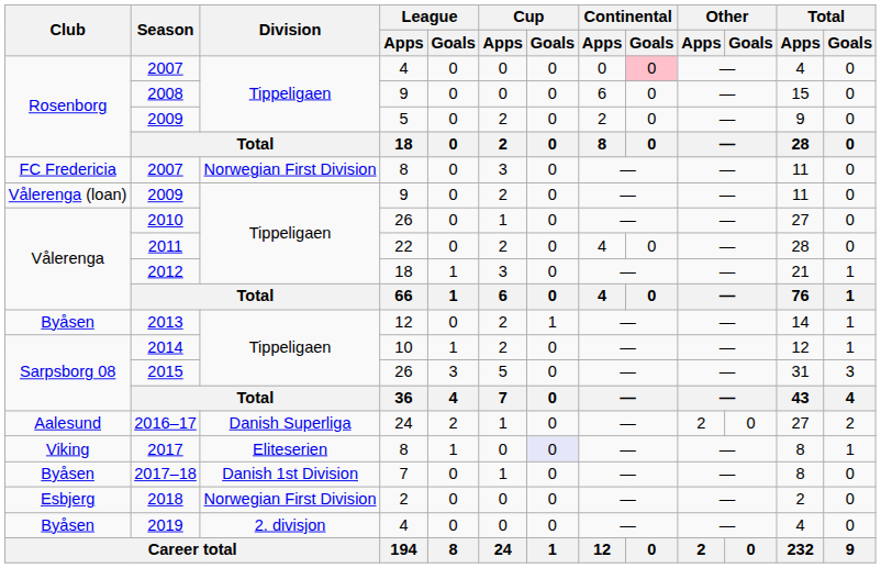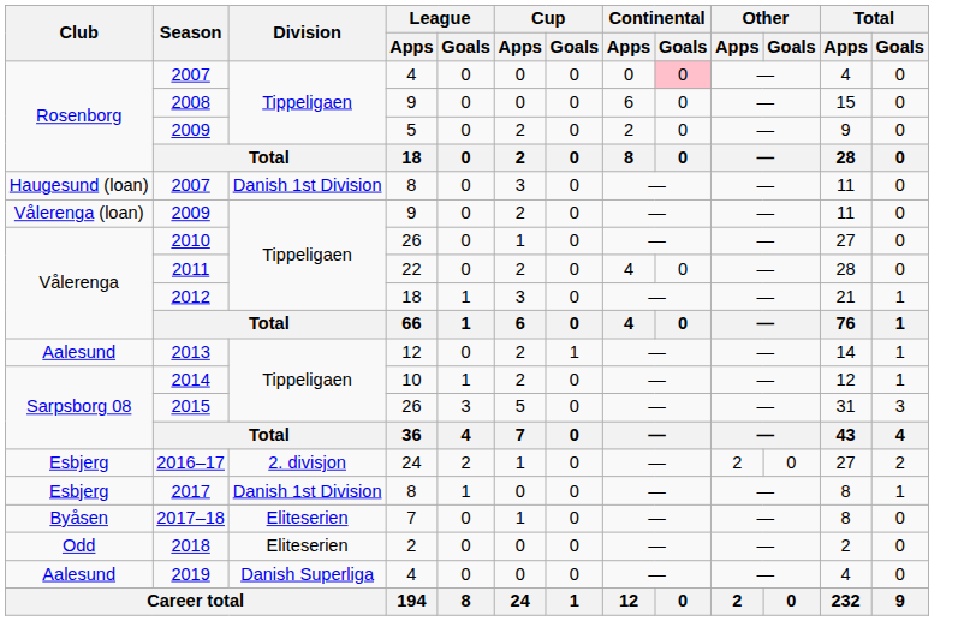 <table class="wikitable" style="text-align: center;">
 <tr>
 <th rowspan="2">Club</th>
 <th rowspan="2">Season</th>
 <th rowspan="2">Division</th>
 <th colspan="2">League</th>
 <th colspan="2">Cup</th>
 <th colspan="2">Continental</th>
 <th colspan="2">Other</th>
 <th colspan="2">Total</th>
 </tr>
 <tr>
 <th>Apps</th>
 <th>Goals</th>
 <th>Apps</th>
 <th>Goals</th>
 <th>Apps</th>
 <th>Goals</th>
 <th>Apps</th>
 <th>Goals</th>
 <th>Apps</th>
 <th>Goals</th>
 </tr>
 <tr>
 <td rowspan="4"><a href='#'>Rosenborg</a></td>
 <td><a href='#'>2007</a></td>
 <td rowspan="3"><a href='#'>Tippeligaen</a></td>
 <td>4</td>
 <td>0</td>
 <td>0</td>
 <td>0</td>
 <td>0</td>
 <td style="background: pink;">0</td>
 <td colspan="2">—</td>
 <td>4</td>
 <td>0</td>
 </tr>
 <tr>
 <td><a href='#'>2008</a></td>
 <td>9</td>
 <td>0</td>
 <td>0</td>
 <td>0</td>
 <td>6</td>
 <td>0</td>
 <td colspan="2">—</td>
 <td>15</td>
 <td>0</td>
 </tr>
 <tr>
 <td><a href='#'>2009</a></td>
 <td>5</td>
 <td>0</td>
 <td>2</td>
 <td>0</td>
 <td>2</td>
 <td>0</td>
 <td colspan="2">—</td>
 <td>9</td>
 <td>0</td>
 </tr>
 <tr>
 <th colspan="2">Total</th>
 <th>18</th>
 <th>0</th>
 <th>2</th>
 <th>0</th>
 <th>8</th>
 <th>0</th>
 <th colspan="2">—</th>
 <th>28</th>
 <th>0</th>
 </tr>
 <tr>
-<td><a href='#'>FC Fredericia</a></td>
+<td><a href='#'>Haugesund</a> (loan)</td>
 <td><a href='#'>2007</a></td>
-<td><a href='#'>Norwegian First Division</a></td>
+<td><a href='#'>Danish 1st Division</a></td>
 <td>8</td>
 <td>0</td>
 <td>3</td>
 <td>0</td>
 <td colspan="2">—</td>
 <td colspan="2">—</td>
 <td>11</td>
 <td>0</td>
 </tr>
 <tr>
 <td><a href='#'>Vålerenga</a> (loan)</td>
 <td><a href='#'>2009</a></td>
 <td rowspan="4">Tippeligaen</td>
 <td>9</td>
 <td>0</td>
 <td>2</td>
 <td>0</td>
 <td colspan="2">—</td>
 <td colspan="2">—</td>
 <td>11</td>
 <td>0</td>
 </tr>
 <tr>
 <td rowspan="4">Vålerenga</td>
 <td><a href='#'>2010</a></td>
 <td>26</td>
 <td>0</td>
 <td>1</td>
 <td>0</td>
 <td colspan="2">—</td>
 <td colspan="2">—</td>
 <td>27</td>
 <td>0</td>
 </tr>
 <tr>
 <td><a href='#'>2011</a></td>
 <td>22</td>
 <td>0</td>
 <td>2</td>
 <td>0</td>
 <td>4</td>
 <td>0</td>
 <td colspan="2">—</td>
 <td>28</td>
 <td>0</td>
 </tr>
 <tr>
 <td><a href='#'>2012</a></td>
 <td>18</td>
 <td>1</td>
 <td>3</td>
 <td>0</td>
 <td colspan="2">—</td>
 <td colspan="2">—</td>
 <td>21</td>
 <td>1</td>
 </tr>
 <tr>
 <th colspan="2">Total</th>
 <th>66</th>
 <th>1</th>
 <th>6</th>
 <th>0</th>
 <th>4</th>
 <th>0</th>
 <th colspan="2">—</th>
 <th>76</th>
 <th>1</th>
 </tr>
 <tr>
-<td><a href='#'>Byåsen</a></td>
+<td><a href='#'>Aalesund</a></td>
 <td><a href='#'>2013</a></td>
 <td rowspan="3">Tippeligaen</td>
 <td>12</td>
 <td>0</td>
 <td>2</td>
 <td>1</td>
 <td colspan="2">—</td>
 <td colspan="2">—</td>
 <td>14</td>
 <td>1</td>
 </tr>
 <tr>
 <td rowspan="3"><a href='#'>Sarpsborg 08</a></td>
 <td><a href='#'>2014</a></td>
 <td>10</td>
 <td>1</td>
 <td>2</td>
 <td>0</td>
 <td colspan="2">—</td>
 <td colspan="2">—</td>
 <td>12</td>
 <td>1</td>
 </tr>
 <tr>
 <td><a href='#'>2015</a></td>
 <td>26</td>
 <td>3</td>
 <td>5</td>
 <td>0</td>
 <td colspan="2">—</td>
 <td colspan="2">—</td>
 <td>31</td>
 <td>3</td>
 </tr>
 <tr>
 <th colspan="2">Total</th>
 <th>36</th>
 <th>4</th>
 <th>7</th>
 <th>0</th>
 <th colspan="2">—</th>
 <th colspan="2">—</th>
 <th>43</th>
 <th>4</th>
 </tr>
 <tr>
-<td><a href='#'>Aalesund</a></td>
+<td><a href='#'>Esbjerg</a></td>
 <td><a href='#'>2016–17</a></td>
-<td><a href='#'>Danish Superliga</a></td>
+<td><a href='#'>2. divisjon</a></td>
 <td>24</td>
 <td>2</td>
 <td>1</td>
 <td>0</td>
 <td colspan="2">—</td>
 <td>2</td>
 <td>0</td>
 <td>27</td>
 <td>2</td>
 </tr>
 <tr>
-<td><a href='#'>Viking</a></td>
+<td><a href='#'>Esbjerg</a></td>
 <td><a href='#'>2017</a></td>
-<td><a href='#'>Eliteserien</a></td>
+<td><a href='#'>Danish 1st Division</a></td>
 <td>8</td>
 <td>1</td>
 <td>0</td>
-<td style="background: lavender;">0</td>
+<td>0</td>
 <td colspan="2">—</td>
 <td colspan="2">—</td>
 <td>8</td>
 <td>1</td>
 </tr>
 <tr>
 <td><a href='#'>Byåsen</a></td>
 <td><a href='#'>2017–18</a></td>
-<td><a href='#'>Danish 1st Division</a></td>
+<td><a href='#'>Eliteserien</a></td>
 <td>7</td>
 <td>0</td>
 <td>1</td>
 <td>0</td>
 <td colspan="2">—</td>
 <td colspan="2">—</td>
 <td>8</td>
 <td>0</td>
 </tr>
 <tr>
-<td><a href='#'>Esbjerg</a></td>
+<td><a href='#'>Odd</a></td>
 <td><a href='#'>2018</a></td>
-<td><a href='#'>Norwegian First Division</a></td>
+<td>Eliteserien</td>
 <td>2</td>
 <td>0</td>
 <td>0</td>
 <td>0</td>
 <td colspan="2">—</td>
 <td colspan="2">—</td>
 <td>2</td>
 <td>0</td>
 </tr>
 <tr>
-<td><a href='#'>Byåsen</a></td>
+<td><a href='#'>Aalesund</a></td>
 <td><a href='#'>2019</a></td>
-<td><a href='#'>2. divisjon</a></td>
+<td><a href='#'>Danish Superliga</a></td>
 <td>4</td>
 <td>0</td>
 <td>0</td>
 <td>0</td>
 <td colspan="2">—</td>
 <td colspan="2">—</td>
 <td>4</td>
 <td>0</td>
 </tr>
 <tr>
 <th colspan="3">Career total</th>
 <th>194</th>
 <th>8</th>
 <th>24</th>
 <th>1</th>
 <th>12</th>
 <th>0</th>
 <th>2</th>
 <th>0</th>
 <th>232</th>
 <th>9</th>
 </tr>
 </table>
